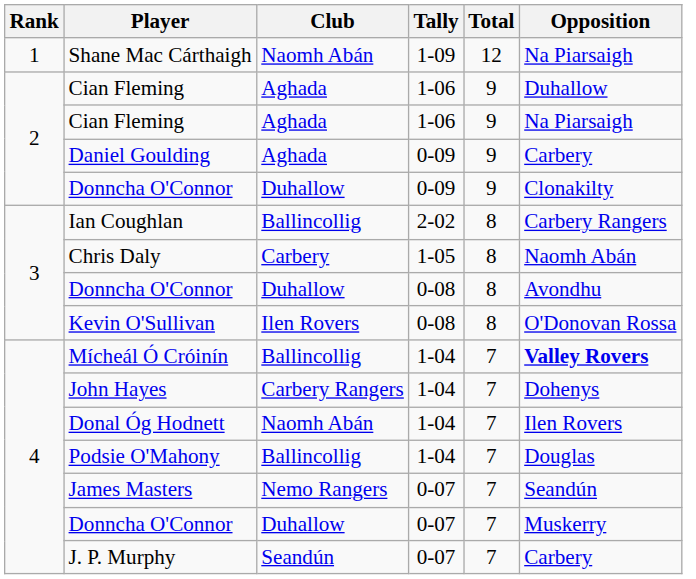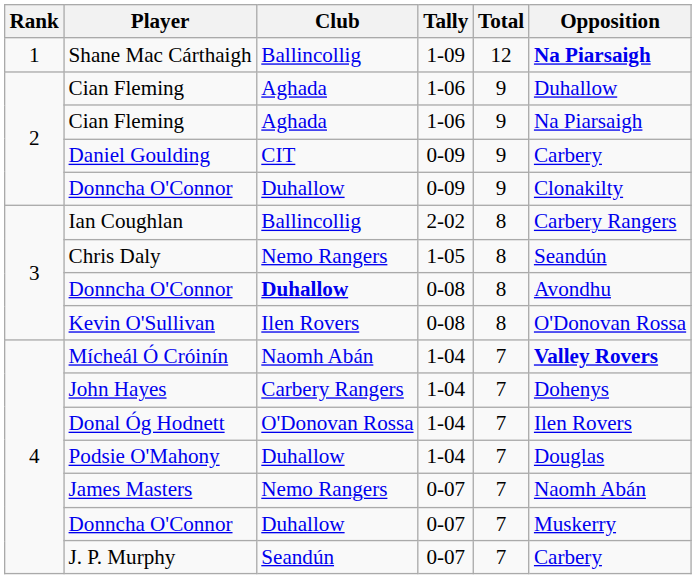 <table class="wikitable">
 <tr>
 <th>Rank</th>
 <th>Player</th>
 <th>Club</th>
 <th>Tally</th>
 <th>Total</th>
 <th>Opposition</th>
 </tr>
 <tr>
 <td rowspan="1" style="text-align:center;">1</td>
 <td>Shane Mac Cárthaigh</td>
-<td><a href='#'>Naomh Abán</a></td>
+<td><a href='#'>Ballincollig</a></td>
 <td align=center>1-09</td>
 <td align=center>12</td>
-<td><a href='#'>Na Piarsaigh</a></td>
+<td><strong><a href='#'>Na Piarsaigh</a></strong></td>
 </tr>
 <tr>
 <td rowspan="4" style="text-align:center;">2</td>
 <td>Cian Fleming</td>
 <td><a href='#'>Aghada</a></td>
 <td align=center>1-06</td>
 <td align=center>9</td>
 <td><a href='#'>Duhallow</a></td>
 </tr>
 <tr>
 <td>Cian Fleming</td>
 <td><a href='#'>Aghada</a></td>
 <td align=center>1-06</td>
 <td align=center>9</td>
 <td><a href='#'>Na Piarsaigh</a></td>
 </tr>
 <tr>
 <td><a href='#'>Daniel Goulding</a></td>
-<td><a href='#'>Aghada</a></td>
+<td><a href='#'>CIT</a></td>
 <td align=center>0-09</td>
 <td align=center>9</td>
 <td><a href='#'>Carbery</a></td>
 </tr>
 <tr>
 <td><a href='#'>Donncha O'Connor</a></td>
 <td><a href='#'>Duhallow</a></td>
 <td align=center>0-09</td>
 <td align=center>9</td>
 <td><a href='#'>Clonakilty</a></td>
 </tr>
 <tr>
 <td rowspan="4" style="text-align:center;">3</td>
 <td>Ian Coughlan</td>
 <td><a href='#'>Ballincollig</a></td>
 <td align=center>2-02</td>
 <td align=center>8</td>
 <td><a href='#'>Carbery Rangers</a></td>
 </tr>
 <tr>
 <td>Chris Daly</td>
-<td><a href='#'>Carbery</a></td>
+<td><a href='#'>Nemo Rangers</a></td>
 <td align=center>1-05</td>
 <td align=center>8</td>
-<td><a href='#'>Naomh Abán</a></td>
+<td><a href='#'>Seandún</a></td>
 </tr>
 <tr>
 <td><a href='#'>Donncha O'Connor</a></td>
-<td><a href='#'>Duhallow</a></td>
+<td><strong><a href='#'>Duhallow</a></strong></td>
 <td align=center>0-08</td>
 <td align=center>8</td>
 <td><a href='#'>Avondhu</a></td>
 </tr>
 <tr>
 <td><a href='#'>Kevin O'Sullivan</a></td>
 <td><a href='#'>Ilen Rovers</a></td>
 <td align=center>0-08</td>
 <td align=center>8</td>
 <td><a href='#'>O'Donovan Rossa</a></td>
 </tr>
 <tr>
 <td rowspan="7" style="text-align:center;">4</td>
 <td><a href='#'>Mícheál Ó Cróinín</a></td>
-<td><a href='#'>Ballincollig</a></td>
+<td><a href='#'>Naomh Abán</a></td>
 <td align=center>1-04</td>
 <td align=center>7</td>
 <td><strong><a href='#'>Valley Rovers</a></strong></td>
 </tr>
 <tr>
 <td><a href='#'>John Hayes</a></td>
 <td><a href='#'>Carbery Rangers</a></td>
 <td align=center>1-04</td>
 <td align=center>7</td>
 <td><a href='#'>Dohenys</a></td>
 </tr>
 <tr>
 <td><a href='#'>Donal Óg Hodnett</a></td>
-<td><a href='#'>Naomh Abán</a></td>
+<td><a href='#'>O'Donovan Rossa</a></td>
 <td align=center>1-04</td>
 <td align=center>7</td>
 <td><a href='#'>Ilen Rovers</a></td>
 </tr>
 <tr>
 <td><a href='#'>Podsie O'Mahony</a></td>
-<td><a href='#'>Ballincollig</a></td>
+<td><a href='#'>Duhallow</a></td>
 <td align=center>1-04</td>
 <td align=center>7</td>
 <td><a href='#'>Douglas</a></td>
 </tr>
 <tr>
 <td><a href='#'>James Masters</a></td>
 <td><a href='#'>Nemo Rangers</a></td>
 <td align=center>0-07</td>
 <td align=center>7</td>
-<td><a href='#'>Seandún</a></td>
+<td><a href='#'>Naomh Abán</a></td>
 </tr>
 <tr>
 <td><a href='#'>Donncha O'Connor</a></td>
 <td><a href='#'>Duhallow</a></td>
 <td align=center>0-07</td>
 <td align=center>7</td>
 <td><a href='#'>Muskerry</a></td>
 </tr>
 <tr>
 <td>J. P. Murphy</td>
 <td><a href='#'>Seandún</a></td>
 <td align=center>0-07</td>
 <td align=center>7</td>
 <td><a href='#'>Carbery</a></td>
 </tr>
 </table>
